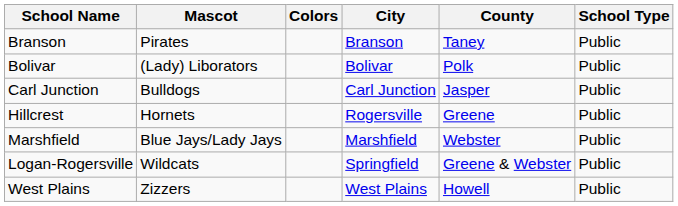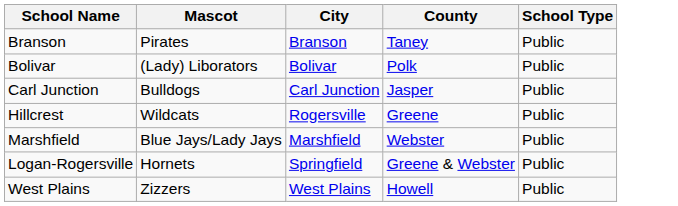 <table class="wikitable">
 <tr>
 <th>School Name</th>
 <th>Mascot</th>
-<th>Colors</th>
 <th>City</th>
 <th>County</th>
 <th>School Type</th>
 </tr>
 <tr>
 <td>Branson</td>
 <td>Pirates</td>
-<td> </td>
 <td><a href='#'>Branson</a></td>
 <td><a href='#'>Taney</a></td>
 <td>Public</td>
 </tr>
 <tr>
 <td>Bolivar</td>
 <td>(Lady) Liborators</td>
-<td> </td>
 <td><a href='#'>Bolivar</a></td>
 <td><a href='#'>Polk</a></td>
 <td>Public</td>
 </tr>
 <tr>
 <td>Carl Junction</td>
 <td>Bulldogs</td>
-<td> </td>
 <td><a href='#'>Carl Junction</a></td>
 <td><a href='#'>Jasper</a></td>
 <td>Public</td>
 </tr>
 <tr>
 <td>Hillcrest</td>
-<td>Hornets</td>
-<td>  </td>
+<td>Wildcats</td>
 <td><a href='#'>Rogersville</a></td>
 <td><a href='#'>Greene</a></td>
 <td>Public</td>
 </tr>
 <tr>
 <td>Marshfield</td>
 <td>Blue Jays/Lady Jays</td>
-<td> </td>
 <td><a href='#'>Marshfield</a></td>
 <td><a href='#'>Webster</a></td>
 <td>Public</td>
 </tr>
 <tr>
 <td>Logan-Rogersville</td>
-<td>Wildcats</td>
-<td> </td>
+<td>Hornets</td>
 <td><a href='#'>Springfield</a></td>
 <td><a href='#'>Greene</a> & <a href='#'>Webster</a></td>
 <td>Public</td>
 </tr>
 <tr>
 <td>West Plains</td>
 <td>Zizzers</td>
-<td> </td>
 <td><a href='#'>West Plains</a></td>
 <td><a href='#'>Howell</a></td>
 <td>Public</td>
 </tr>
 </table>
